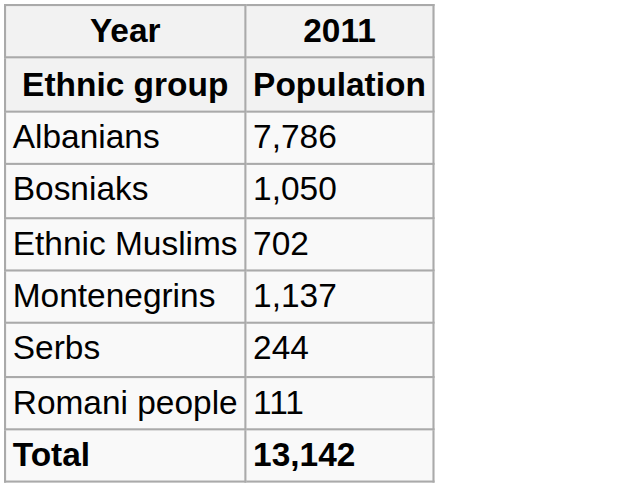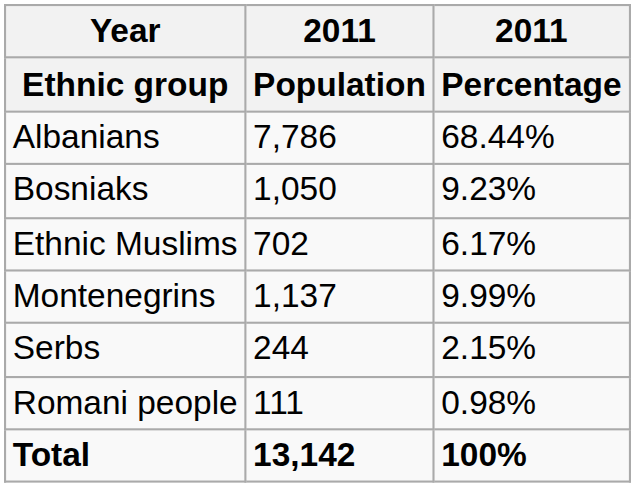 <table class="wikitable">
 <tr>
 <th>Year</th>
+<th>2011</th>
 <th>2011</th>
 </tr>
 <tr>
 <th>Ethnic group</th>
 <th>Population</th>
+<th>Percentage</th>
 </tr>
 <tr>
 <td>Albanians</td>
 <td>7,786</td>
+<td>68.44%</td>
 </tr>
 <tr>
 <td>Bosniaks</td>
 <td>1,050</td>
+<td>9.23%</td>
 </tr>
 <tr>
 <td>Ethnic Muslims</td>
 <td>702</td>
+<td>6.17%</td>
 </tr>
 <tr>
 <td>Montenegrins</td>
 <td>1,137</td>
+<td>9.99%</td>
 </tr>
 <tr>
 <td>Serbs</td>
 <td>244</td>
+<td>2.15%</td>
 </tr>
 <tr>
 <td>Romani people</td>
 <td>111</td>
+<td>0.98%</td>
 </tr>
 <tr>
 <td><strong>Total</strong></td>
 <td><strong>13,142</strong></td>
+<td><strong>100%</strong></td>
 </tr>
 </table>
